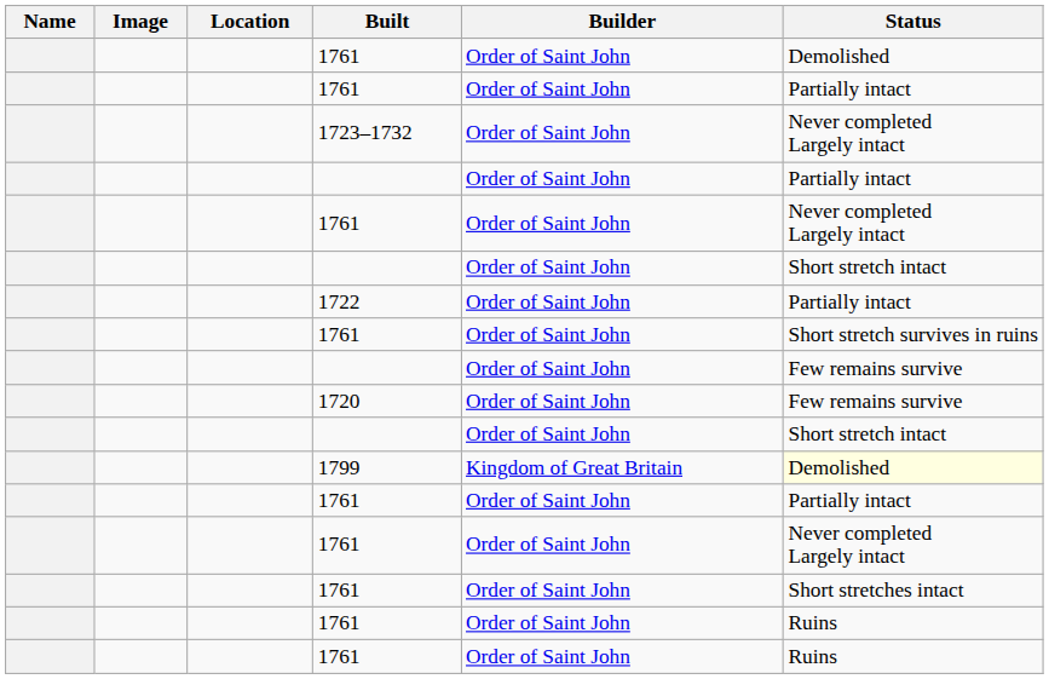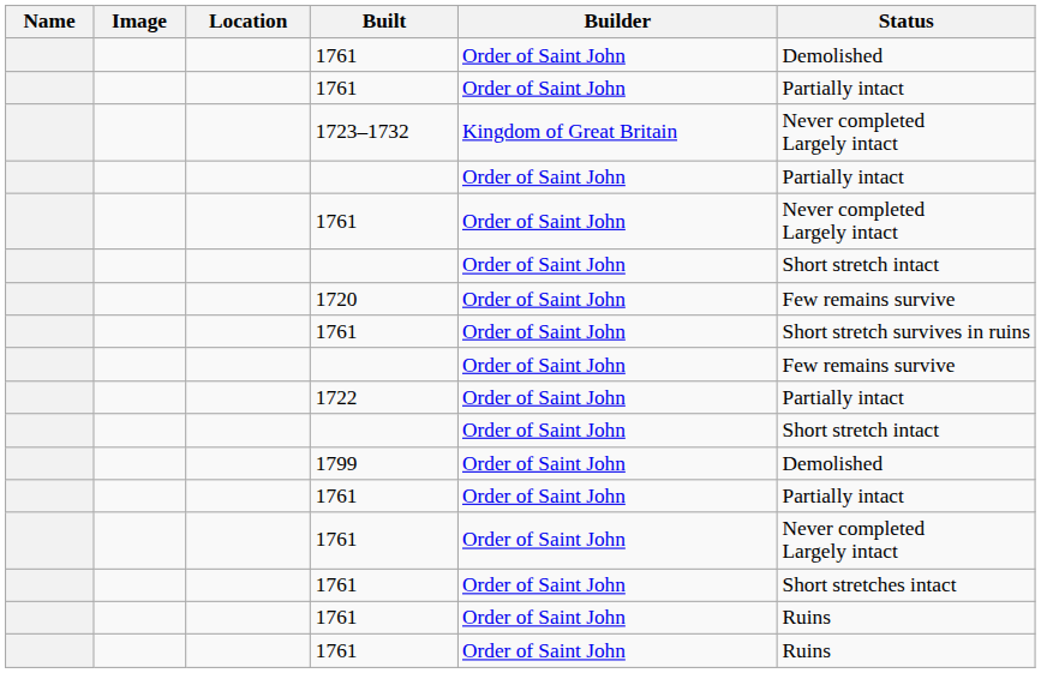 <table class="wikitable sortable">
 <tr>
 <th scope="col">Name</th>
 <th class="unsortable" scope="col">Image</th>
 <th scope="col">Location</th>
 <th scope="col">Built</th>
 <th scope="col" class="unsortable">Builder</th>
 <th scope="col" class="unsortable" style ="width:25%">Status</th>
 </tr>
 <tr>
 <th scope="row"></th>
 <td style="text-align:center;"></td>
 <td></td>
 <td>1761</td>
 <td> <a href='#'>Order of Saint John</a></td>
 <td>Demolished</td>
 </tr>
 <tr>
 <th scope="row"></th>
 <td style="text-align:center;"></td>
 <td></td>
 <td>1761</td>
 <td> <a href='#'>Order of Saint John</a></td>
 <td>Partially intact</td>
 </tr>
 <tr>
 <th scope="row"></th>
 <td style="text-align:center;"></td>
 <td></td>
 <td>1723–1732</td>
-<td> <a href='#'>Order of Saint John</a></td>
+<td> <a href='#'>Kingdom of Great Britain</a></td>
 <td>Never completed<br>Largely intact</td>
 </tr>
 <tr>
 <th scope="row"></th>
 <td style="text-align:center;"></td>
 <td></td>
 <td></td>
 <td> <a href='#'>Order of Saint John</a></td>
 <td>Partially intact</td>
 </tr>
 <tr>
 <th scope="row"></th>
 <td style="text-align:center;"></td>
 <td></td>
 <td>1761</td>
 <td> <a href='#'>Order of Saint John</a></td>
 <td>Never completed<br>Largely intact</td>
 </tr>
 <tr>
 <th scope="row"></th>
 <td style="text-align:center;"></td>
 <td></td>
 <td></td>
 <td> <a href='#'>Order of Saint John</a></td>
 <td>Short stretch intact</td>
 </tr>
 <tr>
 <th scope="row"></th>
 <td style="text-align:center;"></td>
 <td></td>
-<td>1722</td>
+<td>1720</td>
 <td> <a href='#'>Order of Saint John</a></td>
-<td>Partially intact</td>
+<td>Few remains survive</td>
 </tr>
 <tr>
 <th scope="row"></th>
 <td style="text-align:center;"></td>
 <td></td>
 <td>1761</td>
 <td> <a href='#'>Order of Saint John</a></td>
 <td>Short stretch survives in ruins</td>
 </tr>
 <tr>
 <th scope="row"></th>
 <td style="text-align:center;"></td>
 <td></td>
 <td></td>
 <td> <a href='#'>Order of Saint John</a></td>
 <td>Few remains survive</td>
 </tr>
 <tr>
 <th scope="row"></th>
 <td style="text-align:center;"></td>
 <td></td>
-<td>1720</td>
+<td>1722</td>
 <td> <a href='#'>Order of Saint John</a></td>
-<td>Few remains survive</td>
+<td>Partially intact</td>
 </tr>
 <tr>
 <th scope="row"></th>
 <td style="text-align:center;"></td>
 <td></td>
 <td></td>
 <td> <a href='#'>Order of Saint John</a></td>
 <td>Short stretch intact</td>
 </tr>
 <tr>
 <th scope="row"></th>
 <td style="text-align:center;"></td>
 <td></td>
 <td>1799</td>
-<td> <a href='#'>Kingdom of Great Britain</a></td>
-<td style="background: lightyellow;">Demolished</td>
+<td> <a href='#'>Order of Saint John</a></td>
+<td>Demolished</td>
 </tr>
 <tr>
 <th scope="row"></th>
 <td style="text-align:center;"></td>
 <td></td>
 <td>1761</td>
 <td> <a href='#'>Order of Saint John</a></td>
 <td>Partially intact</td>
 </tr>
 <tr>
 <th scope="row"></th>
 <td style="text-align:center;"></td>
 <td></td>
 <td>1761</td>
 <td> <a href='#'>Order of Saint John</a></td>
 <td>Never completed<br>Largely intact</td>
 </tr>
 <tr>
 <th scope="row"></th>
 <td style="text-align:center;"></td>
 <td></td>
 <td>1761</td>
 <td> <a href='#'>Order of Saint John</a></td>
 <td>Short stretches intact</td>
 </tr>
 <tr>
 <th scope="row"></th>
 <td style="text-align:center;"></td>
 <td></td>
 <td>1761</td>
 <td> <a href='#'>Order of Saint John</a></td>
 <td>Ruins</td>
 </tr>
 <tr>
 <th scope="row"></th>
 <td style="text-align:center;"></td>
 <td></td>
 <td>1761</td>
 <td> <a href='#'>Order of Saint John</a></td>
 <td>Ruins</td>
 </tr>
 </table>
